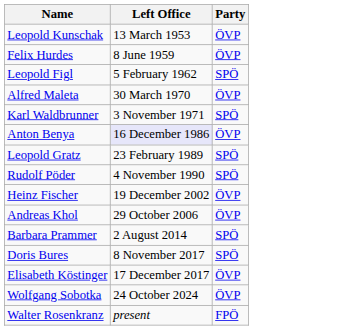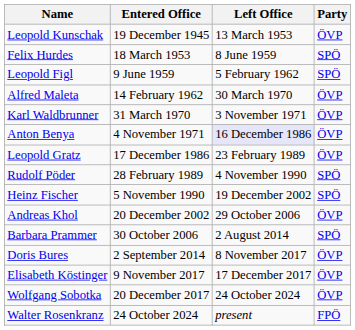 <table class="wikitable">
 <tr>
 <th>Name</th>
+<th>Entered Office</th>
 <th>Left Office</th>
 <th>Party</th>
 </tr>
 <tr>
 <td><a href='#'>Leopold Kunschak</a></td>
+<td>19 December 1945</td>
 <td>13 March 1953</td>
 <td><a href='#'>ÖVP</a></td>
 </tr>
 <tr>
 <td><a href='#'>Felix Hurdes</a></td>
+<td>18 March 1953</td>
 <td>8 June 1959</td>
-<td><a href='#'>ÖVP</a></td>
+<td><a href='#'>SPÖ</a></td>
 </tr>
 <tr>
 <td><a href='#'>Leopold Figl</a></td>
+<td>9 June 1959</td>
 <td>5 February 1962</td>
 <td><a href='#'>SPÖ</a></td>
 </tr>
 <tr>
 <td><a href='#'>Alfred Maleta</a></td>
+<td>14 February 1962</td>
 <td>30 March 1970</td>
 <td><a href='#'>ÖVP</a></td>
 </tr>
 <tr>
 <td><a href='#'>Karl Waldbrunner</a></td>
+<td>31 March 1970</td>
 <td>3 November 1971</td>
-<td><a href='#'>SPÖ</a></td>
+<td><a href='#'>ÖVP</a></td>
 </tr>
 <tr>
 <td><a href='#'>Anton Benya</a></td>
+<td>4 November 1971</td>
 <td style="background: lavender;">16 December 1986</td>
 <td><a href='#'>ÖVP</a></td>
 </tr>
 <tr>
 <td><a href='#'>Leopold Gratz</a></td>
+<td>17 December 1986</td>
 <td>23 February 1989</td>
-<td><a href='#'>SPÖ</a></td>
+<td><a href='#'>ÖVP</a></td>
 </tr>
 <tr>
 <td><a href='#'>Rudolf Pöder</a></td>
+<td>28 February 1989</td>
 <td>4 November 1990</td>
 <td><a href='#'>SPÖ</a></td>
 </tr>
 <tr>
 <td><a href='#'>Heinz Fischer</a></td>
+<td>5 November 1990</td>
 <td>19 December 2002</td>
-<td><a href='#'>ÖVP</a></td>
+<td><a href='#'>SPÖ</a></td>
 </tr>
 <tr>
 <td><a href='#'>Andreas Khol</a></td>
+<td>20 December 2002</td>
 <td>29 October 2006</td>
 <td><a href='#'>ÖVP</a></td>
 </tr>
 <tr>
 <td><a href='#'>Barbara Prammer</a></td>
+<td>30 October 2006</td>
 <td>2 August 2014</td>
 <td><a href='#'>SPÖ</a></td>
 </tr>
 <tr>
 <td><a href='#'>Doris Bures</a></td>
+<td>2 September 2014</td>
 <td>8 November 2017</td>
-<td><a href='#'>SPÖ</a></td>
+<td><a href='#'>ÖVP</a></td>
 </tr>
 <tr>
 <td><a href='#'>Elisabeth Köstinger</a></td>
+<td>9 November 2017</td>
 <td>17 December 2017</td>
 <td><a href='#'>ÖVP</a></td>
 </tr>
 <tr>
 <td><a href='#'>Wolfgang Sobotka</a></td>
+<td>20 December 2017</td>
 <td>24 October 2024</td>
 <td><a href='#'>ÖVP</a></td>
 </tr>
 <tr>
 <td><a href='#'>Walter Rosenkranz</a></td>
+<td>24 October 2024</td>
 <td><em>present</em></td>
 <td><a href='#'>FPÖ</a></td>
 </tr>
 </table>
